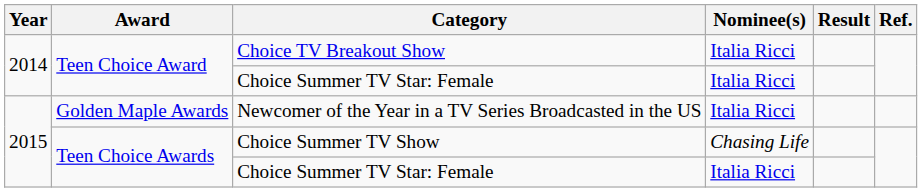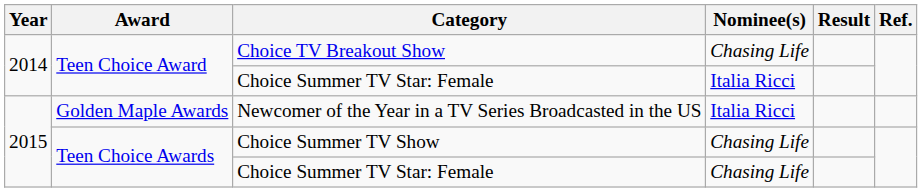 <table class="wikitable">
 <tr>
 <th>Year</th>
 <th>Award</th>
 <th>Category</th>
 <th>Nominee(s)</th>
 <th>Result</th>
 <th>Ref.</th>
 </tr>
 <tr>
 <td rowspan="2">2014</td>
 <td rowspan="2"><a href='#'>Teen Choice Award</a></td>
 <td><a href='#'>Choice TV Breakout Show</a></td>
-<td><a href='#'>Italia Ricci</a></td>
+<td><em>Chasing Life</em></td>
 <td></td>
 <td rowspan="2" style="text-align:center;"></td>
 </tr>
 <tr>
 <td>Choice Summer TV Star: Female</td>
 <td><a href='#'>Italia Ricci</a></td>
 <td></td>
 </tr>
 <tr>
 <td rowspan="3">2015</td>
 <td><a href='#'>Golden Maple Awards</a></td>
 <td>Newcomer of the Year in a TV Series Broadcasted in the US</td>
 <td><a href='#'>Italia Ricci</a></td>
 <td></td>
 <td style="text-align:center;"></td>
 </tr>
 <tr>
 <td rowspan=2><a href='#'>Teen Choice Awards</a></td>
 <td>Choice Summer TV Show</td>
 <td><em>Chasing Life</em></td>
 <td></td>
 <td rowspan="2" style="text-align:center;"></td>
 </tr>
 <tr>
 <td>Choice Summer TV Star: Female</td>
-<td><a href='#'>Italia Ricci</a></td>
+<td><em>Chasing Life</em></td>
 <td></td>
 </tr>
 </table>
